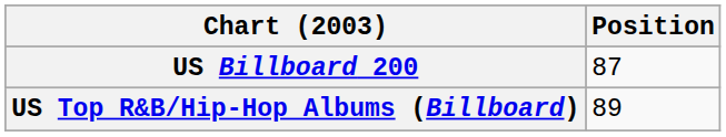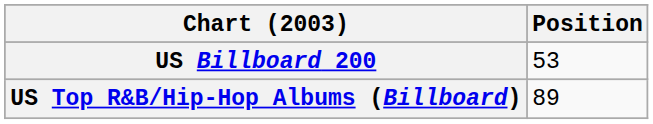 <table class="wikitable sortable plainrowheaders">
 <tr>
 <th align="left">Chart (2003)</th>
 <th align="left">Position</th>
 </tr>
 <tr>
 <th scope="row">US <a href='#'><em>Billboard</em> 200</a></th>
-<td>87</td>
+<td>53</td>
 </tr>
 <tr>
 <th scope="row">US <a href='#'>Top R&B/Hip-Hop Albums</a> (<em><a href='#'>Billboard</a></em>)</th>
 <td>89</td>
 </tr>
 </table>
